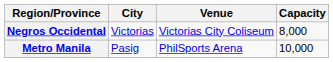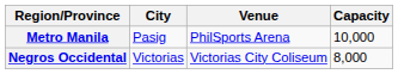 <table class="wikitable sortable">
 <tr>
 <th class="unsortable">Region/Province</th>
 <th class="unsortable">City</th>
 <th>Venue</th>
 <th>Capacity</th>
 </tr>
 <tr>
+<th><a href='#'>Metro Manila</a></th>
+<td><a href='#'>Pasig</a></td>
+<td><a href='#'>PhilSports Arena</a></td>
+<td>10,000</td>
+</tr>
+<tr>
 <th><a href='#'>Negros Occidental</a></th>
 <td><a href='#'>Victorias</a></td>
 <td><a href='#'>Victorias City Coliseum</a></td>
 <td>8,000</td>
 </tr>
-<tr>
-<th><a href='#'>Metro Manila</a></th>
-<td><a href='#'>Pasig</a></td>
-<td><a href='#'>PhilSports Arena</a></td>
-<td>10,000</td>
-</tr>
 </table>
